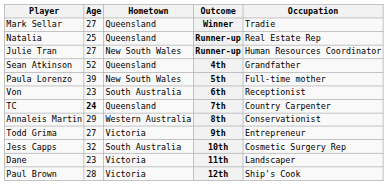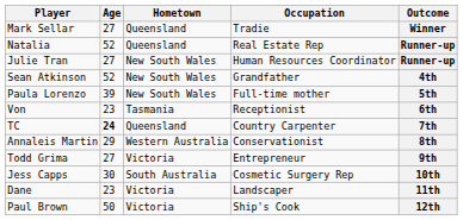 <table class="wikitable" style="font-size: 95%;">
 <tr>
 <th>Player</th>
 <th>Age</th>
 <th>Hometown</th>
+<th>Occupation</th>
 <th>Outcome</th>
-<th>Occupation</th>
 </tr>
 <tr>
 <td>Mark Sellar</td>
 <td>27</td>
 <td>Queensland</td>
+<td>Tradie</td>
 <th>Winner</th>
-<td>Tradie</td>
 </tr>
 <tr>
 <td>Natalia</td>
-<td>25</td>
+<td>52</td>
 <td>Queensland</td>
+<td>Real Estate Rep</td>
 <th>Runner-up</th>
-<td>Real Estate Rep</td>
 </tr>
 <tr>
 <td>Julie Tran</td>
 <td>27</td>
 <td>New South Wales</td>
+<td>Human Resources Coordinator</td>
 <th>Runner-up</th>
-<td>Human Resources Coordinator</td>
 </tr>
 <tr>
 <td>Sean Atkinson</td>
 <td>52</td>
-<td>Queensland</td>
+<td>New South Wales</td>
+<td>Grandfather</td>
 <th>4th</th>
-<td>Grandfather</td>
 </tr>
 <tr>
 <td>Paula Lorenzo</td>
 <td>39</td>
 <td>New South Wales</td>
+<td>Full-time mother</td>
 <th>5th</th>
-<td>Full-time mother</td>
 </tr>
 <tr>
 <td>Von</td>
 <td>23</td>
-<td>South Australia</td>
+<td>Tasmania</td>
+<td>Receptionist</td>
 <th>6th</th>
-<td>Receptionist</td>
 </tr>
 <tr>
 <td>TC</td>
 <td><strong>24</strong></td>
 <td>Queensland</td>
+<td>Country Carpenter</td>
 <th>7th</th>
-<td>Country Carpenter</td>
 </tr>
 <tr>
 <td>Annaleis Martin</td>
 <td>29</td>
 <td>Western Australia</td>
+<td>Conservationist</td>
 <th>8th</th>
-<td>Conservationist</td>
 </tr>
 <tr>
 <td>Todd Grima</td>
 <td>27</td>
 <td>Victoria</td>
+<td>Entrepreneur</td>
 <th>9th</th>
-<td>Entrepreneur</td>
 </tr>
 <tr>
 <td>Jess Capps</td>
-<td>32</td>
+<td>30</td>
 <td>South Australia</td>
+<td>Cosmetic Surgery Rep</td>
 <th>10th</th>
-<td>Cosmetic Surgery Rep</td>
 </tr>
 <tr>
 <td>Dane</td>
 <td>23</td>
 <td>Victoria</td>
+<td>Landscaper</td>
 <th>11th</th>
-<td>Landscaper</td>
 </tr>
 <tr>
 <td>Paul Brown</td>
-<td>28</td>
+<td>50</td>
 <td>Victoria</td>
+<td>Ship's Cook</td>
 <th>12th</th>
-<td>Ship's Cook</td>
 </tr>
 </table>
